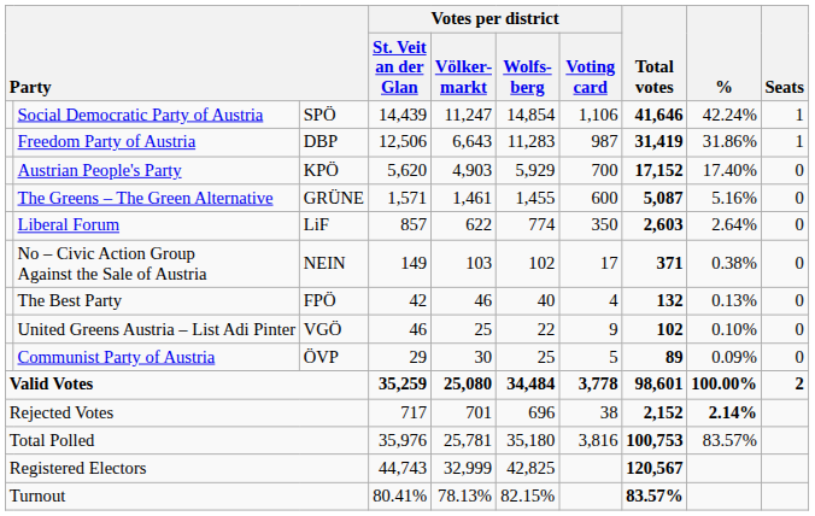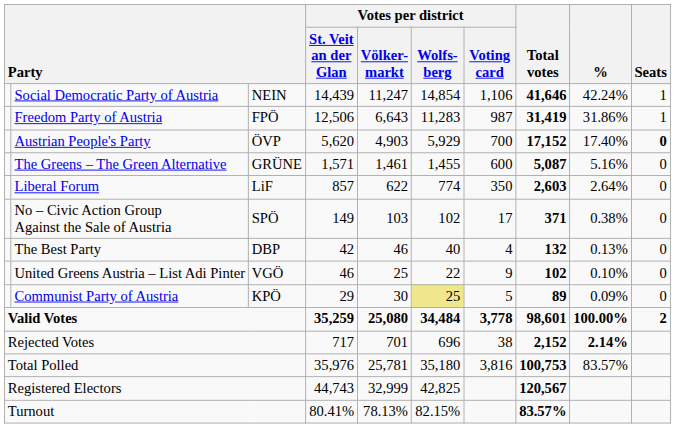 <table class="wikitable" border="1" style="text-align:right;">
 <tr>
 <th style="text-align:left;" valign=bottom rowspan=2 colspan=3>Party</th>
 <th colspan=4>Votes per district</th>
 <th align=center valign=bottom rowspan=2 width="50">Total<br>votes</th>
 <th align=center valign=bottom rowspan=2 width="50">%</th>
 <th align=center valign=bottom rowspan=2>Seats</th>
 </tr>
 <tr>
 <th align=center valign=bottom width="50"><a href='#'>St. Veit<br>an der<br>Glan</a></th>
 <th align=center valign=bottom width="50"><a href='#'>Völker-<br>markt</a></th>
 <th align=center valign=bottom width="50"><a href='#'>Wolfs-<br>berg</a></th>
 <th align=center valign=bottom width="50"><a href='#'>Voting<br>card</a></th>
 </tr>
 <tr>
 <td></td>
 <td align=left><a href='#'>Social Democratic Party of Austria</a></td>
-<td align=left>SPÖ</td>
+<td align=left>NEIN</td>
 <td>14,439</td>
 <td>11,247</td>
 <td>14,854</td>
 <td>1,106</td>
 <td><strong>41,646</strong></td>
 <td>42.24%</td>
 <td>1</td>
 </tr>
 <tr>
 <td></td>
 <td align=left><a href='#'>Freedom Party of Austria</a></td>
-<td align=left>DBP</td>
+<td align=left>FPÖ</td>
 <td>12,506</td>
 <td>6,643</td>
 <td>11,283</td>
 <td>987</td>
 <td><strong>31,419</strong></td>
 <td>31.86%</td>
 <td>1</td>
 </tr>
 <tr>
 <td></td>
 <td align=left><a href='#'>Austrian People's Party</a></td>
-<td align=left>KPÖ</td>
+<td align=left>ÖVP</td>
 <td>5,620</td>
 <td>4,903</td>
 <td>5,929</td>
 <td>700</td>
 <td><strong>17,152</strong></td>
 <td>17.40%</td>
-<td>0</td>
+<td><strong>0</strong></td>
 </tr>
 <tr>
 <td></td>
 <td align=left style="white-space: nowrap;"><a href='#'>The Greens – The Green Alternative</a></td>
 <td align=left>GRÜNE</td>
 <td>1,571</td>
 <td>1,461</td>
 <td>1,455</td>
 <td>600</td>
 <td><strong>5,087</strong></td>
 <td>5.16%</td>
 <td>0</td>
 </tr>
 <tr>
 <td></td>
 <td align=left><a href='#'>Liberal Forum</a></td>
 <td align=left>LiF</td>
 <td>857</td>
 <td>622</td>
 <td>774</td>
 <td>350</td>
 <td><strong>2,603</strong></td>
 <td>2.64%</td>
 <td>0</td>
 </tr>
 <tr>
 <td></td>
 <td align=left>No – Civic Action Group<br>Against the Sale of Austria</td>
-<td align=left>NEIN</td>
+<td align=left>SPÖ</td>
 <td>149</td>
 <td>103</td>
 <td>102</td>
 <td>17</td>
 <td><strong>371</strong></td>
 <td>0.38%</td>
 <td>0</td>
 </tr>
 <tr>
 <td></td>
 <td align=left>The Best Party</td>
-<td align=left>FPÖ</td>
+<td align=left>DBP</td>
 <td>42</td>
 <td>46</td>
 <td>40</td>
 <td>4</td>
 <td><strong>132</strong></td>
 <td>0.13%</td>
 <td>0</td>
 </tr>
 <tr>
 <td></td>
 <td align=left>United Greens Austria – List Adi Pinter</td>
 <td align=left>VGÖ</td>
 <td>46</td>
 <td>25</td>
 <td>22</td>
 <td>9</td>
 <td><strong>102</strong></td>
 <td>0.10%</td>
 <td>0</td>
 </tr>
 <tr>
 <td></td>
 <td align=left><a href='#'>Communist Party of Austria</a></td>
-<td align=left>ÖVP</td>
+<td align=left>KPÖ</td>
 <td>29</td>
 <td>30</td>
-<td>25</td>
+<td style="background: khaki;">25</td>
 <td>5</td>
 <td><strong>89</strong></td>
 <td>0.09%</td>
 <td>0</td>
 </tr>
 <tr style="font-weight:bold">
 <td align=left colspan=3>Valid Votes</td>
 <td>35,259</td>
 <td>25,080</td>
 <td>34,484</td>
 <td>3,778</td>
 <td>98,601</td>
 <td>100.00%</td>
 <td>2</td>
 </tr>
 <tr>
 <td align=left colspan=3>Rejected Votes</td>
 <td>717</td>
 <td>701</td>
 <td>696</td>
 <td>38</td>
 <td><strong>2,152</strong></td>
 <td><strong>2.14%</strong></td>
 <td></td>
 </tr>
 <tr>
 <td align=left colspan=3>Total Polled</td>
 <td>35,976</td>
 <td>25,781</td>
 <td>35,180</td>
 <td>3,816</td>
 <td><strong>100,753</strong></td>
 <td>83.57%</td>
 <td></td>
 </tr>
 <tr>
 <td align=left colspan=3>Registered Electors</td>
 <td>44,743</td>
 <td>32,999</td>
 <td>42,825</td>
 <td></td>
 <td><strong>120,567</strong></td>
 <td></td>
 <td></td>
 </tr>
 <tr>
 <td align=left colspan=3>Turnout</td>
 <td>80.41%</td>
 <td>78.13%</td>
 <td>82.15%</td>
 <td></td>
 <td><strong>83.57%</strong></td>
 <td></td>
 <td></td>
 </tr>
 </table>
